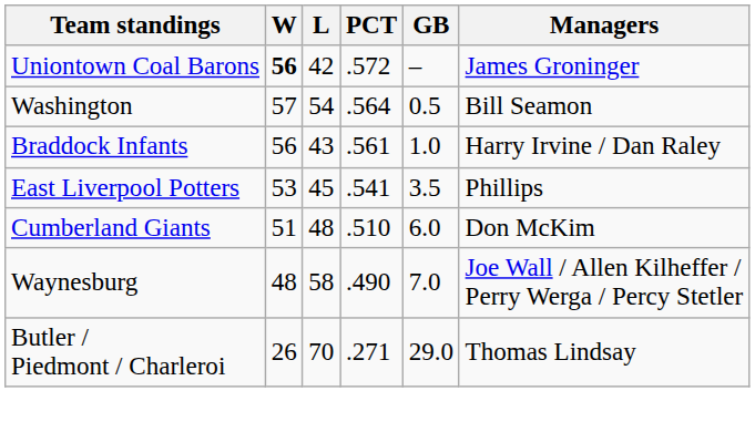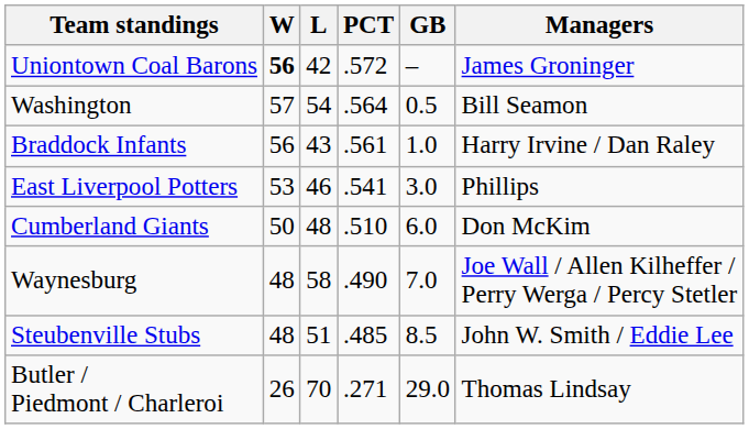 <table class="wikitable">
 <tr>
 <th>Team standings</th>
 <th>W</th>
 <th>L</th>
 <th>PCT</th>
 <th>GB</th>
 <th>Managers</th>
 </tr>
 <tr>
 <td><a href='#'>Uniontown Coal Barons</a></td>
 <td><strong>56</strong></td>
 <td>42</td>
 <td>.572</td>
 <td>–</td>
 <td><a href='#'>James Groninger</a></td>
 </tr>
 <tr>
 <td>Washington</td>
 <td>57</td>
 <td>54</td>
 <td>.564</td>
 <td>0.5</td>
 <td>Bill Seamon</td>
 </tr>
 <tr>
 <td><a href='#'>Braddock Infants</a></td>
 <td>56</td>
 <td>43</td>
 <td>.561</td>
 <td>1.0</td>
 <td>Harry Irvine / Dan Raley</td>
 </tr>
 <tr>
 <td><a href='#'>East Liverpool Potters</a></td>
 <td>53</td>
-<td>45</td>
+<td>46</td>
 <td>.541</td>
-<td>3.5</td>
+<td>3.0</td>
 <td>Phillips</td>
 </tr>
 <tr>
 <td><a href='#'>Cumberland Giants</a></td>
-<td>51</td>
+<td>50</td>
 <td>48</td>
 <td>.510</td>
 <td>6.0</td>
 <td>Don McKim</td>
 </tr>
 <tr>
 <td>Waynesburg</td>
 <td>48</td>
 <td>58</td>
 <td>.490</td>
 <td>7.0</td>
 <td><a href='#'>Joe Wall</a> / Allen Kilheffer /<br> Perry Werga / Percy Stetler</td>
 </tr>
 <tr>
+<td><a href='#'>Steubenville Stubs</a></td>
+<td>48</td>
+<td>51</td>
+<td>.485</td>
+<td>8.5</td>
+<td>John W. Smith / <a href='#'>Eddie Lee</a></td>
+</tr>
+<tr>
 <td>Butler /<br> Piedmont / Charleroi</td>
 <td>26</td>
 <td>70</td>
 <td>.271</td>
 <td>29.0</td>
 <td>Thomas Lindsay</td>
 </tr>
 </table>
